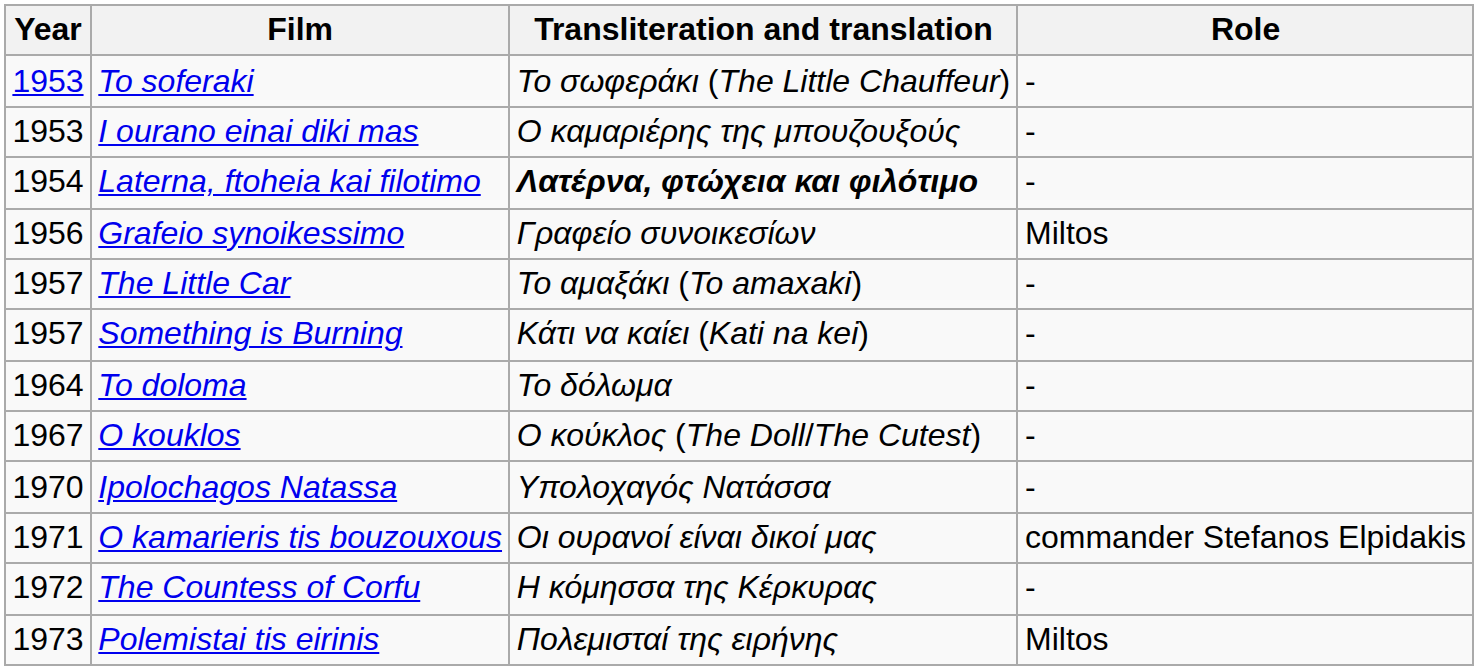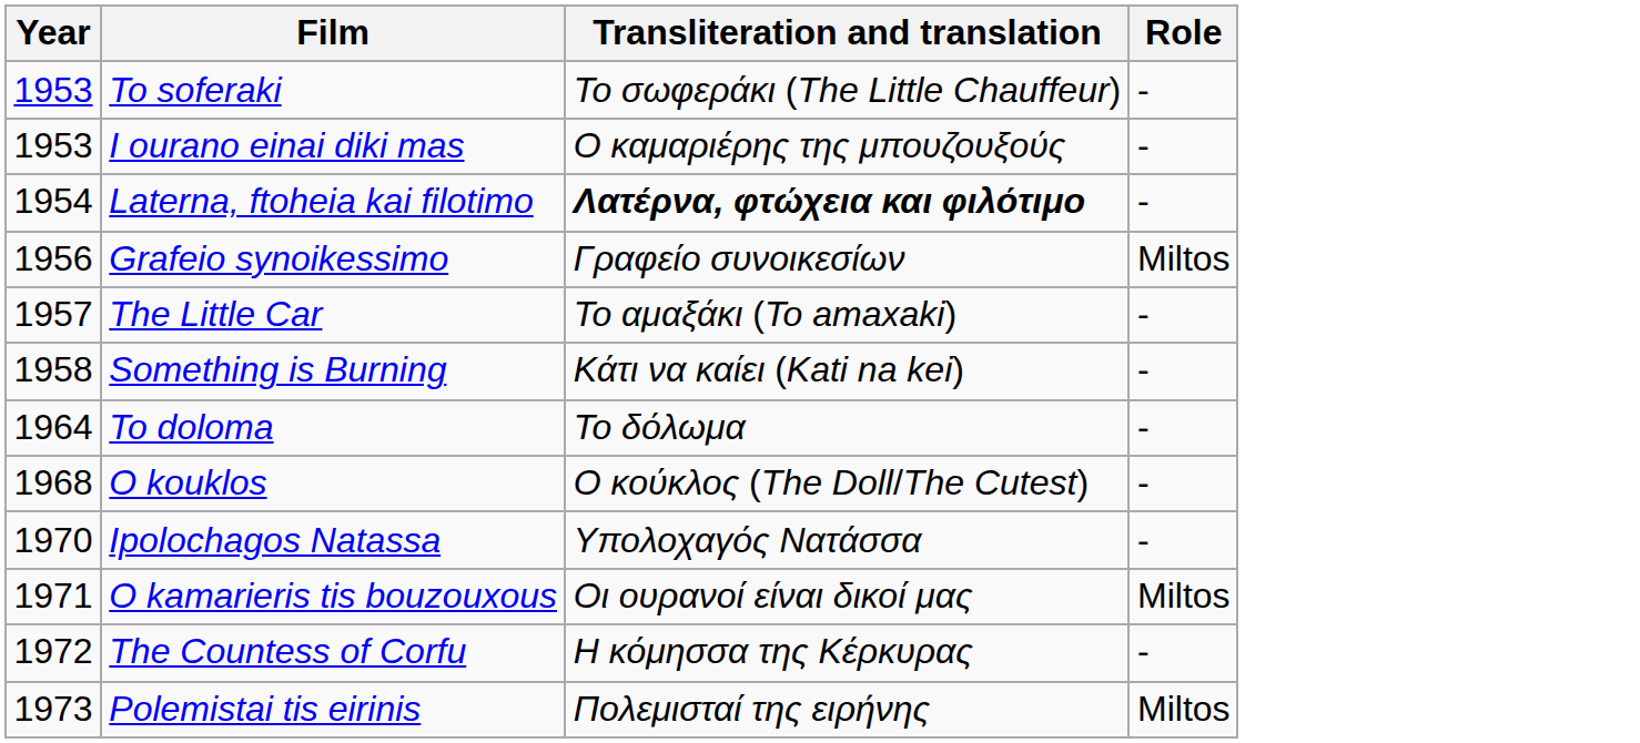 <table class="wikitable">
 <tr>
 <th>Year</th>
 <th>Film</th>
 <th>Transliteration and translation</th>
 <th>Role</th>
 </tr>
 <tr>
 <td><a href='#'>1953</a></td>
 <td><em><a href='#'>To soferaki</a></em></td>
 <td><em>Το σωφεράκι</em> (<em>The Little Chauffeur</em>)</td>
 <td>-</td>
 </tr>
 <tr>
 <td>1953</td>
 <td><em><a href='#'>I ourano einai diki mas</a></em></td>
 <td><em>Ο καμαριέρης της μπουζουξούς</em></td>
 <td>-</td>
 </tr>
 <tr>
 <td>1954</td>
 <td><em><a href='#'>Laterna, ftoheia kai filotimo</a></em></td>
 <td><strong><em>Λατέρνα, φτώχεια και φιλότιμο</em></strong></td>
 <td>-</td>
 </tr>
 <tr>
 <td>1956</td>
 <td><em><a href='#'>Grafeio synoikessimo</a></em></td>
 <td><em>Γραφείο συνοικεσίων</em></td>
 <td>Miltos</td>
 </tr>
 <tr>
 <td>1957</td>
 <td><em><a href='#'>The Little Car</a></em></td>
 <td><em>Το αμαξάκι</em> (<em>To amaxaki</em>)</td>
 <td>-</td>
 </tr>
 <tr>
-<td>1957</td>
+<td>1958</td>
 <td><em><a href='#'>Something is Burning</a></em></td>
 <td><em>Κάτι να καίει</em> (<em>Kati na kei</em>)</td>
 <td>-</td>
 </tr>
 <tr>
 <td>1964</td>
 <td><em><a href='#'>To doloma</a></em></td>
 <td><em>Το δόλωμα</em></td>
 <td>-</td>
 </tr>
 <tr>
-<td>1967</td>
+<td>1968</td>
 <td><em><a href='#'>O kouklos</a></em></td>
 <td><em>Ο κούκλος</em> (<em>The Doll</em>/<em>The Cutest</em>)</td>
 <td>-</td>
 </tr>
 <tr>
 <td>1970</td>
 <td><em><a href='#'>Ipolochagos Natassa</a></em></td>
 <td><em>Υπολοχαγός Νατάσσα</em></td>
 <td>-</td>
 </tr>
 <tr>
 <td>1971</td>
 <td><em><a href='#'>O kamarieris tis bouzouxous</a></em></td>
 <td><em>Οι ουρανοί είναι δικοί μας</em></td>
-<td>commander Stefanos Elpidakis</td>
+<td>Miltos</td>
 </tr>
 <tr>
 <td>1972</td>
 <td><em><a href='#'>The Countess of Corfu</a></em></td>
 <td><em>Η κόμησσα της Κέρκυρας</em></td>
 <td>-</td>
 </tr>
 <tr>
 <td>1973</td>
 <td><em><a href='#'>Polemistai tis eirinis</a></em></td>
 <td><em>Πολεμισταί της ειρήνης</em></td>
 <td>Miltos</td>
 </tr>
 </table>
